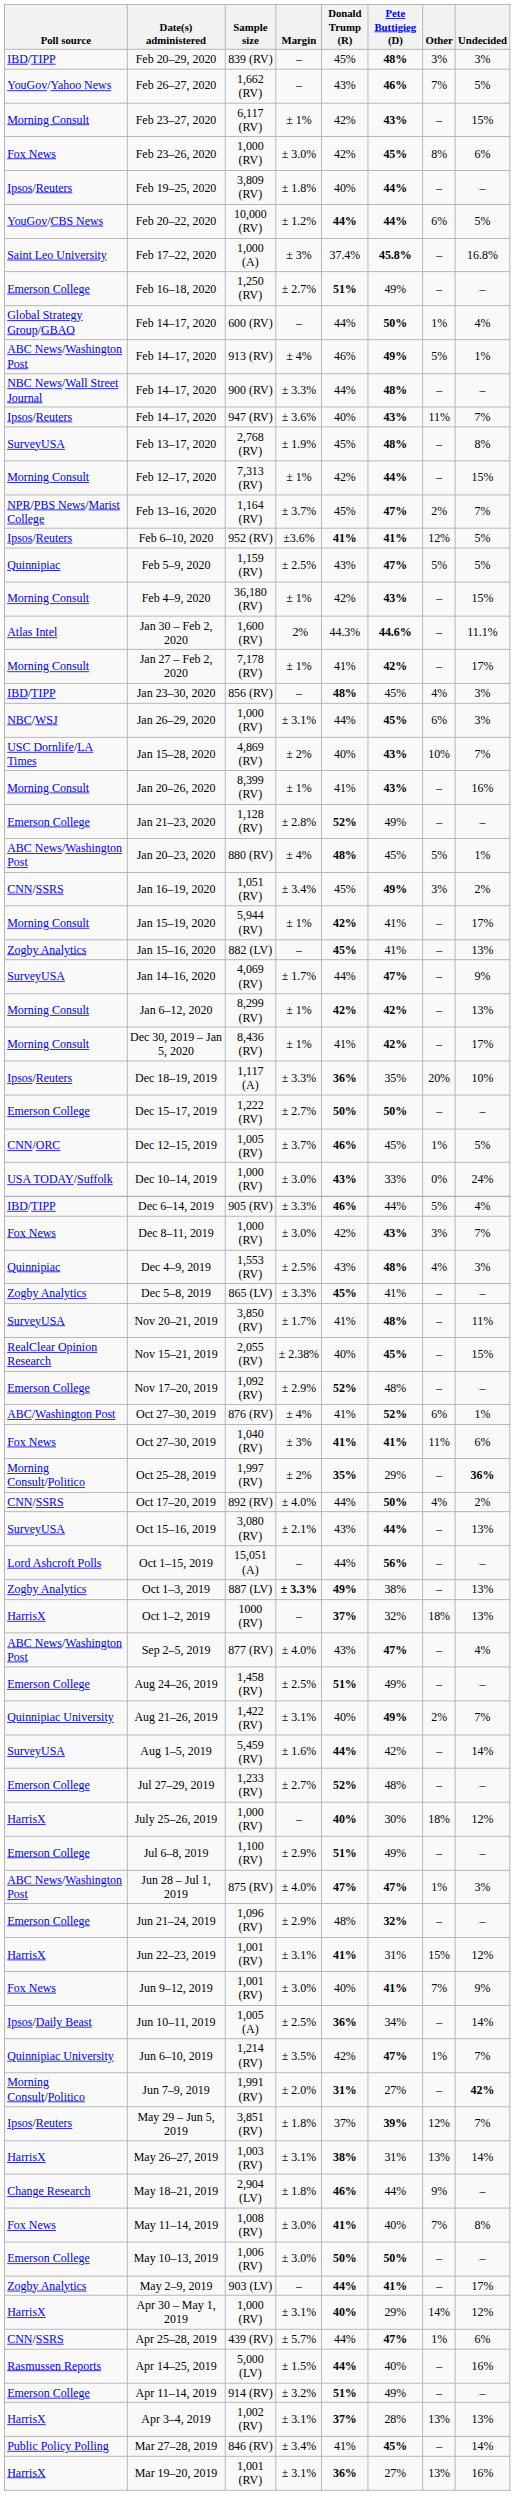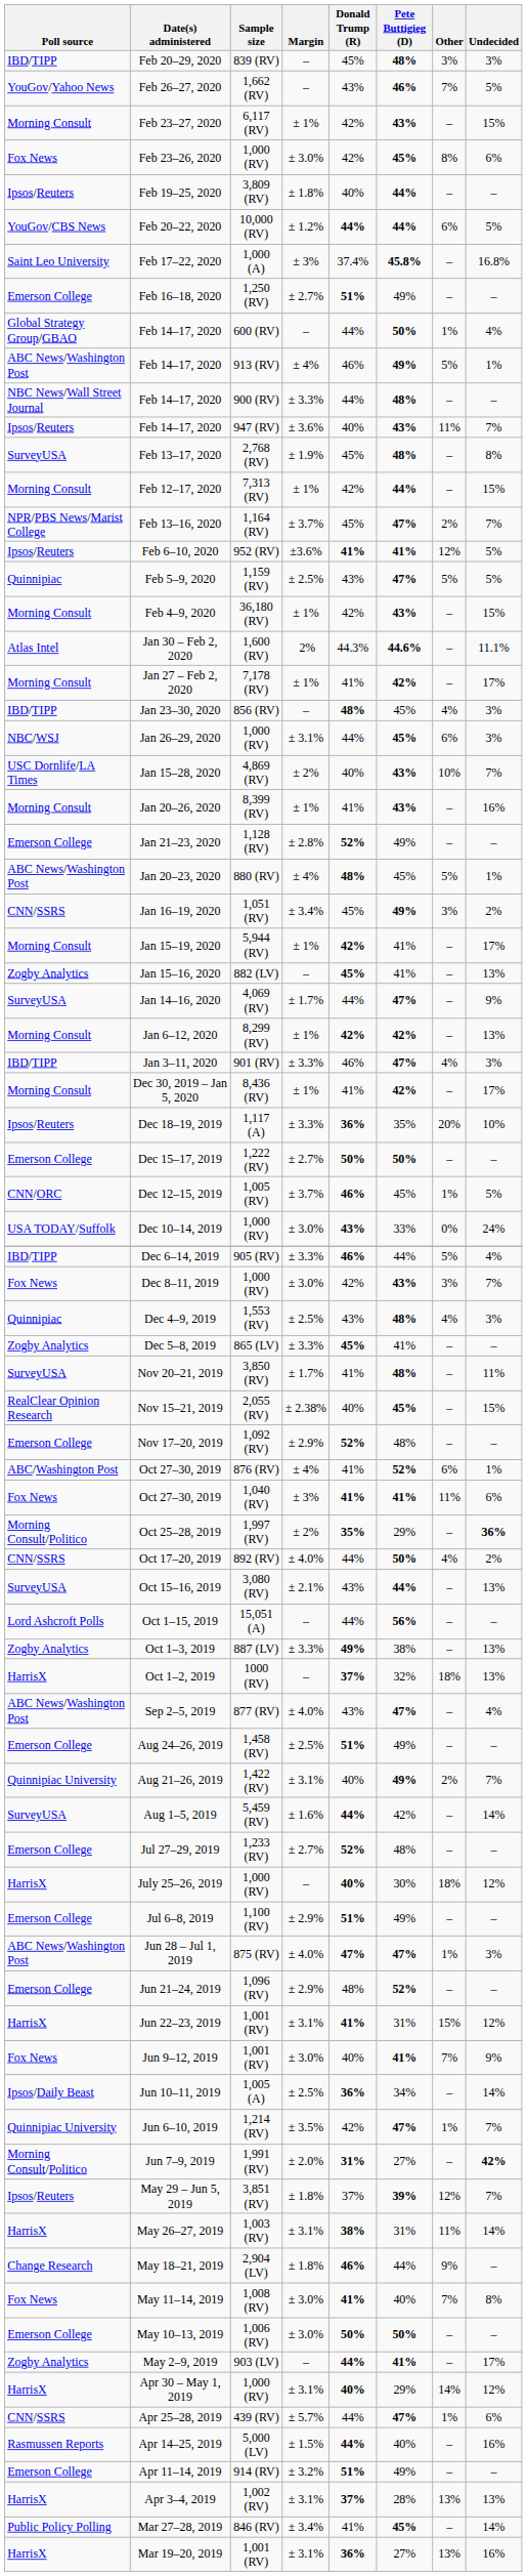 <table class="wikitable sortable" style="font-size:90%;text-align:center;">
 <tr valign=bottom style="font-size:90%;">
 <th>Poll source</th>
 <th>Date(s)<br>administered</th>
 <th>Sample<br>size</th>
 <th>Margin<br></th>
 <th>Donald<br>Trump (R)</th>
 <th><a href='#'>Pete<br>Buttigieg</a> (D)</th>
 <th>Other</th>
 <th>Undecided</th>
 </tr>
 <tr>
 <td style="text-align:left;"><a href='#'>IBD</a>/<a href='#'>TIPP</a></td>
 <td>Feb 20–29, 2020</td>
 <td>839 (RV)</td>
 <td>–</td>
 <td>45%</td>
 <td><strong>48%</strong></td>
 <td>3%</td>
 <td>3%</td>
 </tr>
 <tr>
 <td style="text-align:left;"><a href='#'>YouGov</a>/<a href='#'>Yahoo News</a></td>
 <td>Feb 26–27, 2020</td>
 <td>1,662 (RV)</td>
 <td>–</td>
 <td>43%</td>
 <td><strong>46%</strong></td>
 <td>7%</td>
 <td>5%</td>
 </tr>
 <tr>
 <td style="text-align:left;"><a href='#'>Morning Consult</a></td>
 <td>Feb 23–27, 2020</td>
 <td>6,117 (RV)</td>
 <td>± 1%</td>
 <td>42%</td>
 <td><strong>43%</strong></td>
 <td>–</td>
 <td>15%</td>
 </tr>
 <tr>
 <td style="text-align:left;"><a href='#'>Fox News</a></td>
 <td>Feb 23–26, 2020</td>
 <td>1,000 (RV)</td>
 <td>± 3.0%</td>
 <td>42%</td>
 <td><strong>45%</strong></td>
 <td>8%</td>
 <td>6%</td>
 </tr>
 <tr>
 <td style="text-align:left;"><a href='#'>Ipsos</a>/<a href='#'>Reuters</a></td>
 <td>Feb 19–25, 2020</td>
 <td>3,809 (RV)</td>
 <td>± 1.8%</td>
 <td>40%</td>
 <td><strong>44%</strong></td>
 <td>–</td>
 <td>–</td>
 </tr>
 <tr>
 <td style="text-align:left;"><a href='#'>YouGov</a>/<a href='#'>CBS News</a></td>
 <td>Feb 20–22, 2020</td>
 <td>10,000 (RV)</td>
 <td>± 1.2%</td>
 <td><strong>44%</strong></td>
 <td><strong>44%</strong></td>
 <td>6%</td>
 <td>5%</td>
 </tr>
 <tr>
 <td style="text-align:left;"><a href='#'>Saint Leo University</a></td>
 <td>Feb 17–22, 2020</td>
 <td>1,000 (A)</td>
 <td>± 3%</td>
 <td>37.4%</td>
 <td><strong>45.8%</strong></td>
 <td>–</td>
 <td>16.8%</td>
 </tr>
 <tr>
 <td style="text-align:left;"><a href='#'>Emerson College</a></td>
 <td>Feb 16–18, 2020</td>
 <td>1,250 (RV)</td>
 <td>± 2.7%</td>
 <td><strong>51%</strong></td>
 <td>49%</td>
 <td>–</td>
 <td>–</td>
 </tr>
 <tr>
 <td style="text-align:left;"><a href='#'>Global Strategy Group</a>/<a href='#'>GBAO</a></td>
 <td>Feb 14–17, 2020</td>
 <td>600 (RV)</td>
 <td>–</td>
 <td>44%</td>
 <td><strong>50%</strong></td>
 <td>1%</td>
 <td>4%</td>
 </tr>
 <tr>
 <td style="text-align:left;"><a href='#'>ABC News</a>/<a href='#'>Washington Post</a></td>
 <td>Feb 14–17, 2020</td>
 <td>913 (RV)</td>
 <td>± 4%</td>
 <td>46%</td>
 <td><strong>49%</strong></td>
 <td>5%</td>
 <td>1%</td>
 </tr>
 <tr>
 <td style="text-align:left;"><a href='#'>NBC News</a>/<a href='#'>Wall Street Journal</a></td>
 <td>Feb 14–17, 2020</td>
 <td>900 (RV)</td>
 <td>± 3.3%</td>
 <td>44%</td>
 <td><strong>48%</strong></td>
 <td>–</td>
 <td>–</td>
 </tr>
 <tr>
 <td style="text-align:left;"><a href='#'>Ipsos</a>/<a href='#'>Reuters</a></td>
 <td>Feb 14–17, 2020</td>
 <td>947 (RV)</td>
 <td>± 3.6%</td>
 <td>40%</td>
 <td><strong>43%</strong></td>
 <td>11%</td>
 <td>7%</td>
 </tr>
 <tr>
 <td style="text-align:left;"><a href='#'>SurveyUSA</a></td>
 <td>Feb 13–17, 2020</td>
 <td>2,768 (RV)</td>
 <td>± 1.9%</td>
 <td>45%</td>
 <td><strong>48%</strong></td>
 <td>–</td>
 <td>8%</td>
 </tr>
 <tr>
 <td style="text-align:left;"><a href='#'>Morning Consult</a></td>
 <td>Feb 12–17, 2020</td>
 <td>7,313 (RV)</td>
 <td>± 1%</td>
 <td>42%</td>
 <td><strong>44%</strong></td>
 <td>–</td>
 <td>15%</td>
 </tr>
 <tr>
 <td style="text-align:left;"><a href='#'>NPR</a>/<a href='#'>PBS News</a>/<a href='#'>Marist College</a></td>
 <td>Feb 13–16, 2020</td>
 <td>1,164 (RV)</td>
 <td>± 3.7%</td>
 <td>45%</td>
 <td><strong>47%</strong></td>
 <td>2%</td>
 <td>7%</td>
 </tr>
 <tr>
 <td style="text-align:left;"><a href='#'>Ipsos</a>/<a href='#'>Reuters</a></td>
 <td>Feb 6–10, 2020</td>
 <td>952 (RV)</td>
 <td>±3.6%</td>
 <td><strong>41%</strong></td>
 <td><strong>41%</strong></td>
 <td>12%</td>
 <td>5%</td>
 </tr>
 <tr>
 <td style="text-align:left;"><a href='#'>Quinnipiac</a></td>
 <td>Feb 5–9, 2020</td>
 <td>1,159 (RV)</td>
 <td>± 2.5%</td>
 <td>43%</td>
 <td><strong>47%</strong></td>
 <td>5%</td>
 <td>5%</td>
 </tr>
 <tr>
 <td style="text-align:left;"><a href='#'>Morning Consult</a></td>
 <td>Feb 4–9, 2020</td>
 <td>36,180 (RV)</td>
 <td>± 1%</td>
 <td>42%</td>
 <td><strong>43%</strong></td>
 <td>–</td>
 <td>15%</td>
 </tr>
 <tr>
 <td style="text-align:left;"><a href='#'>Atlas Intel</a></td>
 <td>Jan 30 – Feb 2, 2020</td>
 <td>1,600 (RV)</td>
 <td> 2%</td>
 <td>44.3%</td>
 <td><strong>44.6%</strong></td>
 <td>–</td>
 <td>11.1%</td>
 </tr>
 <tr>
 <td style="text-align:left;"><a href='#'>Morning Consult</a></td>
 <td>Jan 27 – Feb 2, 2020</td>
 <td>7,178 (RV)</td>
 <td>± 1%</td>
 <td>41%</td>
 <td><strong>42%</strong></td>
 <td>–</td>
 <td>17%</td>
 </tr>
 <tr>
 <td style="text-align:left;"><a href='#'>IBD</a>/<a href='#'>TIPP</a></td>
 <td>Jan 23–30, 2020</td>
 <td>856 (RV)</td>
 <td>–</td>
 <td><strong>48%</strong></td>
 <td>45%</td>
 <td>4%</td>
 <td>3%</td>
 </tr>
 <tr>
 <td style="text-align:left;"><a href='#'>NBC</a>/<a href='#'>WSJ</a></td>
 <td>Jan 26–29, 2020</td>
 <td>1,000 (RV)</td>
 <td>± 3.1%</td>
 <td>44%</td>
 <td><strong>45%</strong></td>
 <td>6%</td>
 <td>3%</td>
 </tr>
 <tr>
 <td style="text-align:left;"><a href='#'>USC Dornlife</a>/<a href='#'>LA Times</a></td>
 <td>Jan 15–28, 2020</td>
 <td>4,869 (RV)</td>
 <td>± 2%</td>
 <td>40%</td>
 <td><strong>43%</strong></td>
 <td>10%</td>
 <td>7%</td>
 </tr>
 <tr>
 <td style="text-align:left;"><a href='#'>Morning Consult</a></td>
 <td>Jan 20–26, 2020</td>
 <td>8,399 (RV)</td>
 <td>± 1%</td>
 <td>41%</td>
 <td><strong>43%</strong></td>
 <td>–</td>
 <td>16%</td>
 </tr>
 <tr>
 <td style="text-align:left;"><a href='#'>Emerson College</a></td>
 <td>Jan 21–23, 2020</td>
 <td>1,128 (RV)</td>
 <td>± 2.8%</td>
 <td><strong>52%</strong></td>
 <td>49%</td>
 <td>–</td>
 <td>–</td>
 </tr>
 <tr>
 <td style="text-align:left;"><a href='#'>ABC News</a>/<a href='#'>Washington Post</a></td>
 <td>Jan 20–23, 2020</td>
 <td>880 (RV)</td>
 <td>± 4%</td>
 <td><strong>48%</strong></td>
 <td>45%</td>
 <td>5%</td>
 <td>1%</td>
 </tr>
 <tr>
 <td style="text-align:left;"><a href='#'>CNN</a>/<a href='#'>SSRS</a></td>
 <td>Jan 16–19, 2020</td>
 <td>1,051 (RV)</td>
 <td>± 3.4%</td>
 <td>45%</td>
 <td><strong>49%</strong></td>
 <td>3%</td>
 <td>2%</td>
 </tr>
 <tr>
 <td style="text-align:left;"><a href='#'>Morning Consult</a></td>
 <td>Jan 15–19, 2020</td>
 <td>5,944 (RV)</td>
 <td>± 1%</td>
 <td><strong>42%</strong></td>
 <td>41%</td>
 <td>–</td>
 <td>17%</td>
 </tr>
 <tr>
 <td style="text-align:left;"><a href='#'>Zogby Analytics</a></td>
 <td>Jan 15–16, 2020</td>
 <td>882 (LV)</td>
 <td>–</td>
 <td><strong>45%</strong></td>
 <td>41%</td>
 <td>–</td>
 <td>13%</td>
 </tr>
 <tr>
 <td style="text-align:left;"><a href='#'>SurveyUSA</a></td>
 <td>Jan 14–16, 2020</td>
 <td>4,069 (RV)</td>
 <td>± 1.7%</td>
 <td>44%</td>
 <td><strong>47%</strong></td>
 <td>–</td>
 <td>9%</td>
 </tr>
 <tr>
 <td style="text-align:left;"><a href='#'>Morning Consult</a></td>
 <td>Jan 6–12, 2020</td>
 <td>8,299 (RV)</td>
 <td>± 1%</td>
 <td><strong>42%</strong></td>
 <td><strong>42%</strong></td>
 <td>–</td>
 <td>13%</td>
 </tr>
 <tr>
+<td style="text-align:left;"><a href='#'>IBD</a>/<a href='#'>TIPP</a></td>
+<td>Jan 3–11, 2020</td>
+<td>901 (RV)</td>
+<td>± 3.3%</td>
+<td>46%</td>
+<td><strong>47%</strong></td>
+<td>4%</td>
+<td>3%</td>
+</tr>
+<tr>
 <td style="text-align:left;"><a href='#'>Morning Consult</a></td>
 <td>Dec 30, 2019 – Jan 5, 2020</td>
 <td>8,436 (RV)</td>
 <td>± 1%</td>
 <td>41%</td>
 <td><strong>42%</strong></td>
 <td>–</td>
 <td>17%</td>
 </tr>
 <tr>
 <td style="text-align:left;"><a href='#'>Ipsos</a>/<a href='#'>Reuters</a></td>
 <td>Dec 18–19, 2019</td>
 <td>1,117 (A)</td>
 <td>± 3.3%</td>
 <td><strong>36%</strong></td>
 <td>35%</td>
 <td>20%</td>
 <td>10%</td>
 </tr>
 <tr>
 <td style="text-align:left;"><a href='#'>Emerson College</a></td>
 <td>Dec 15–17, 2019</td>
 <td>1,222 (RV)</td>
 <td>± 2.7%</td>
 <td><strong>50%</strong></td>
 <td><strong>50%</strong></td>
 <td>–</td>
 <td>–</td>
 </tr>
 <tr>
 <td style="text-align:left;"><a href='#'>CNN</a>/<a href='#'>ORC</a></td>
 <td>Dec 12–15, 2019</td>
 <td>1,005 (RV)</td>
 <td>± 3.7%</td>
 <td><strong>46%</strong></td>
 <td>45%</td>
 <td>1%</td>
 <td>5%</td>
 </tr>
 <tr>
 <td style="text-align:left;"><a href='#'>USA TODAY</a>/<a href='#'>Suffolk</a></td>
 <td>Dec 10–14, 2019</td>
 <td>1,000 (RV)</td>
 <td>± 3.0%</td>
 <td><strong>43%</strong></td>
 <td>33%</td>
 <td>0%</td>
 <td>24%</td>
 </tr>
 <tr>
 </tr>
 <tr>
 <td style="text-align:left;"><a href='#'>IBD</a>/<a href='#'>TIPP</a></td>
 <td>Dec 6–14, 2019</td>
 <td>905 (RV)</td>
 <td>± 3.3%</td>
 <td><strong>46%</strong></td>
 <td>44%</td>
 <td>5%</td>
 <td>4%</td>
 </tr>
 <tr>
 <td style="text-align:left;"><a href='#'>Fox News</a></td>
 <td>Dec 8–11, 2019</td>
 <td>1,000 (RV)</td>
 <td>± 3.0%</td>
 <td>42%</td>
 <td><strong>43%</strong></td>
 <td>3%</td>
 <td>7%</td>
 </tr>
 <tr>
 <td style="text-align:left;"><a href='#'>Quinnipiac</a></td>
 <td>Dec 4–9, 2019</td>
 <td>1,553 (RV)</td>
 <td>± 2.5%</td>
 <td>43%</td>
 <td><strong>48%</strong></td>
 <td>4%</td>
 <td>3%</td>
 </tr>
 <tr>
 <td style="text-align:left;"><a href='#'>Zogby Analytics</a></td>
 <td>Dec 5–8, 2019</td>
 <td>865 (LV)</td>
 <td>± 3.3%</td>
 <td><strong>45%</strong></td>
 <td>41%</td>
 <td>–</td>
 <td>–</td>
 </tr>
 <tr>
 <td style="text-align:left;"><a href='#'>SurveyUSA</a></td>
 <td>Nov 20–21, 2019</td>
 <td>3,850 (RV)</td>
 <td>± 1.7%</td>
 <td>41%</td>
 <td><strong>48%</strong></td>
 <td>–</td>
 <td>11%</td>
 </tr>
 <tr>
 <td style="text-align:left;"><a href='#'>RealClear Opinion Research</a></td>
 <td>Nov 15–21, 2019</td>
 <td>2,055 (RV)</td>
 <td>± 2.38%</td>
 <td>40%</td>
 <td><strong>45%</strong></td>
 <td>–</td>
 <td>15%</td>
 </tr>
 <tr>
 <td style="text-align:left;"><a href='#'>Emerson College</a></td>
 <td>Nov 17–20, 2019</td>
 <td>1,092 (RV)</td>
 <td>± 2.9%</td>
 <td><strong>52%</strong></td>
 <td>48%</td>
 <td>–</td>
 <td>–</td>
 </tr>
 <tr>
 <td style="text-align:left;"><a href='#'>ABC</a>/<a href='#'>Washington Post</a></td>
 <td>Oct 27–30, 2019</td>
 <td>876 (RV)</td>
 <td>± 4%</td>
 <td>41%</td>
 <td><strong>52%</strong></td>
 <td>6% </td>
 <td>1%</td>
 </tr>
 <tr>
 <td style="text-align:left;"><a href='#'>Fox News</a></td>
 <td>Oct 27–30, 2019</td>
 <td>1,040 (RV)</td>
 <td>± 3%</td>
 <td><strong>41%</strong></td>
 <td><strong>41%</strong></td>
 <td>11%</td>
 <td>6%</td>
 </tr>
 <tr>
 <td style="text-align:left;"><a href='#'>Morning Consult</a>/<a href='#'>Politico</a></td>
 <td>Oct 25–28, 2019</td>
 <td>1,997 (RV)</td>
 <td>± 2%</td>
 <td><strong>35%</strong></td>
 <td>29%</td>
 <td>–</td>
 <td><strong>36%</strong></td>
 </tr>
 <tr>
 <td style="text-align:left;"><a href='#'>CNN</a>/<a href='#'>SSRS</a></td>
 <td>Oct 17–20, 2019</td>
 <td>892 (RV)</td>
 <td>± 4.0%</td>
 <td>44%</td>
 <td><strong>50%</strong></td>
 <td>4%</td>
 <td>2%</td>
 </tr>
 <tr>
 <td style="text-align:left;"><a href='#'>SurveyUSA</a></td>
 <td>Oct 15–16, 2019</td>
 <td>3,080 (RV)</td>
 <td>± 2.1%</td>
 <td>43%</td>
 <td><strong>44%</strong></td>
 <td>–</td>
 <td>13%</td>
 </tr>
 <tr>
 <td style="text-align:left;"><a href='#'>Lord Ashcroft Polls</a></td>
 <td>Oct 1–15, 2019</td>
 <td>15,051 (A)</td>
 <td>–</td>
 <td>44%</td>
 <td><strong>56%</strong></td>
 <td>–</td>
 <td>–</td>
 </tr>
 <tr>
 <td style="text-align:left;"><a href='#'>Zogby Analytics</a></td>
 <td>Oct 1–3, 2019</td>
 <td>887 (LV)</td>
-<td><strong>± 3.3%</strong></td>
+<td>± 3.3%</td>
 <td><strong>49%</strong></td>
 <td>38%</td>
 <td>–</td>
 <td>13%</td>
 </tr>
 <tr>
 <td style="text-align:left;"><a href='#'>HarrisX</a></td>
 <td>Oct 1–2, 2019</td>
 <td>1000 (RV)</td>
 <td>–</td>
 <td><strong>37%</strong></td>
 <td>32%</td>
 <td>18%</td>
 <td>13%</td>
 </tr>
 <tr>
 <td style="text-align:left;"><a href='#'>ABC News</a>/<a href='#'>Washington Post</a></td>
 <td>Sep 2–5, 2019</td>
 <td>877 (RV)</td>
 <td>± 4.0%</td>
 <td>43%</td>
 <td><strong>47%</strong></td>
 <td>–</td>
 <td>4%</td>
 </tr>
 <tr>
 <td style="text-align:left;"><a href='#'>Emerson College</a></td>
 <td>Aug 24–26, 2019</td>
 <td>1,458 (RV)</td>
 <td>± 2.5%</td>
 <td><strong>51%</strong></td>
 <td>49%</td>
 <td>–</td>
 <td>–</td>
 </tr>
 <tr>
 <td style="text-align:left;"><a href='#'>Quinnipiac University</a></td>
 <td>Aug 21–26, 2019</td>
 <td>1,422 (RV)</td>
 <td>± 3.1%</td>
 <td>40%</td>
 <td><strong>49%</strong></td>
 <td>2%</td>
 <td>7%</td>
 </tr>
 <tr>
 <td style="text-align:left;"><a href='#'>SurveyUSA</a></td>
 <td>Aug 1–5, 2019</td>
 <td>5,459 (RV)</td>
 <td>± 1.6%</td>
 <td><strong>44%</strong></td>
 <td>42%</td>
 <td>–</td>
 <td>14%</td>
 </tr>
 <tr>
 <td style="text-align:left;"><a href='#'>Emerson College</a></td>
 <td>Jul 27–29, 2019</td>
 <td>1,233 (RV)</td>
 <td>± 2.7%</td>
 <td><strong>52%</strong></td>
 <td>48%</td>
 <td>–</td>
 <td>–</td>
 </tr>
 <tr>
 <td style="text-align:left;"><a href='#'>HarrisX</a></td>
 <td>July 25–26, 2019</td>
 <td>1,000 (RV)</td>
 <td>–</td>
 <td><strong>40%</strong></td>
 <td>30%</td>
 <td>18%</td>
 <td>12%</td>
 </tr>
 <tr>
 <td style="text-align:left;"><a href='#'>Emerson College</a></td>
 <td>Jul 6–8, 2019</td>
 <td>1,100 (RV)</td>
 <td>± 2.9%</td>
 <td><strong>51%</strong></td>
 <td>49%</td>
 <td>–</td>
 <td>–</td>
 </tr>
 <tr>
 <td style="text-align:left;"><a href='#'>ABC News</a>/<a href='#'>Washington Post</a></td>
 <td>Jun 28 – Jul 1, 2019</td>
 <td>875 (RV)</td>
 <td>± 4.0%</td>
 <td><strong>47%</strong></td>
 <td><strong>47%</strong></td>
 <td>1%</td>
 <td>3%</td>
 </tr>
 <tr>
 <td style="text-align:left;"><a href='#'>Emerson College</a></td>
 <td>Jun 21–24, 2019</td>
 <td>1,096 (RV)</td>
 <td>± 2.9%</td>
 <td>48%</td>
-<td><strong>32%</strong></td>
+<td><strong>52%</strong></td>
 <td>–</td>
 <td>–</td>
 </tr>
 <tr>
 <td style="text-align:left;"><a href='#'>HarrisX</a></td>
 <td>Jun 22–23, 2019</td>
 <td>1,001 (RV)</td>
 <td>± 3.1%</td>
 <td><strong>41%</strong></td>
 <td>31%</td>
 <td>15%</td>
 <td>12%</td>
 </tr>
 <tr>
 <td style="text-align:left;"><a href='#'>Fox News</a></td>
 <td>Jun 9–12, 2019</td>
 <td>1,001 (RV)</td>
 <td>± 3.0%</td>
 <td>40%</td>
 <td><strong>41%</strong></td>
 <td>7%</td>
 <td>9%</td>
 </tr>
 <tr>
 <td style="text-align:left;"><a href='#'>Ipsos</a>/<a href='#'>Daily Beast</a></td>
 <td>Jun 10–11, 2019</td>
 <td>1,005 (A)</td>
 <td>± 2.5%</td>
 <td><strong>36%</strong></td>
 <td>34%</td>
 <td>–</td>
 <td>14%</td>
 </tr>
 <tr>
 <td style="text-align:left;"><a href='#'>Quinnipiac University</a></td>
 <td>Jun 6–10, 2019</td>
 <td>1,214 (RV)</td>
 <td>± 3.5%</td>
 <td>42%</td>
 <td><strong>47%</strong></td>
 <td>1%</td>
 <td>7%</td>
 </tr>
 <tr>
 <td style="text-align:left;"><a href='#'>Morning Consult</a>/<a href='#'>Politico</a></td>
 <td>Jun 7–9, 2019</td>
 <td>1,991 (RV)</td>
 <td>± 2.0%</td>
 <td><strong>31%</strong></td>
 <td>27%</td>
 <td>–</td>
 <td><strong>42%</strong></td>
 </tr>
 <tr>
 <td style="text-align:left;"><a href='#'>Ipsos</a>/<a href='#'>Reuters</a></td>
 <td>May 29 – Jun 5, 2019</td>
 <td>3,851 (RV)</td>
 <td>± 1.8%</td>
 <td>37%</td>
 <td><strong>39%</strong></td>
 <td>12%</td>
 <td>7%</td>
 </tr>
 <tr>
 <td style="text-align:left;"><a href='#'>HarrisX</a></td>
 <td>May 26–27, 2019</td>
 <td>1,003 (RV)</td>
 <td>± 3.1%</td>
 <td><strong>38%</strong></td>
 <td>31%</td>
-<td>13%</td>
+<td>11%</td>
 <td>14%</td>
 </tr>
 <tr>
 <td style="text-align:left;"><a href='#'>Change Research</a></td>
 <td>May 18–21, 2019</td>
 <td>2,904 (LV)</td>
 <td>± 1.8%</td>
 <td><strong>46%</strong></td>
 <td>44%</td>
 <td>9%</td>
 <td>–</td>
 </tr>
 <tr>
 <td style="text-align:left;"><a href='#'>Fox News</a></td>
 <td>May 11–14, 2019</td>
 <td>1,008 (RV)</td>
 <td>± 3.0%</td>
 <td><strong>41%</strong></td>
 <td>40%</td>
 <td>7%</td>
 <td>8%</td>
 </tr>
 <tr>
 <td style="text-align:left;"><a href='#'>Emerson College</a></td>
 <td>May 10–13, 2019</td>
 <td>1,006 (RV)</td>
 <td>± 3.0%</td>
 <td><strong>50%</strong></td>
 <td><strong>50%</strong></td>
 <td>–</td>
 <td>–</td>
 </tr>
 <tr>
 <td style="text-align:left;"><a href='#'>Zogby Analytics</a></td>
 <td>May 2–9, 2019</td>
 <td>903 (LV)</td>
 <td>–</td>
 <td><strong>44%</strong></td>
 <td><strong>41%</strong></td>
 <td>–</td>
 <td>17%</td>
 </tr>
 <tr>
 <td style="text-align:left;"><a href='#'>HarrisX</a></td>
 <td>Apr 30 – May 1, 2019</td>
 <td>1,000 (RV)</td>
 <td>± 3.1%</td>
 <td><strong>40%</strong></td>
 <td>29%</td>
 <td>14%</td>
 <td>12%</td>
 </tr>
 <tr>
 <td style="text-align:left;"><a href='#'>CNN</a>/<a href='#'>SSRS</a></td>
 <td>Apr 25–28, 2019</td>
 <td>439 (RV)</td>
 <td>± 5.7%</td>
 <td>44%</td>
 <td><strong>47%</strong></td>
 <td>1%</td>
 <td>6%</td>
 </tr>
 <tr>
 <td style="text-align:left;"><a href='#'>Rasmussen Reports</a></td>
 <td>Apr 14–25, 2019</td>
 <td>5,000 (LV)</td>
 <td>± 1.5%</td>
 <td><strong>44%</strong></td>
 <td>40%</td>
 <td>–</td>
 <td>16%</td>
 </tr>
 <tr>
 <td style="text-align:left;"><a href='#'>Emerson College</a></td>
 <td>Apr 11–14, 2019</td>
 <td>914 (RV)</td>
 <td>± 3.2%</td>
 <td><strong>51%</strong></td>
 <td>49%</td>
 <td>–</td>
 <td>–</td>
 </tr>
 <tr>
 <td style="text-align:left;"><a href='#'>HarrisX</a></td>
 <td>Apr 3–4, 2019</td>
 <td>1,002 (RV)</td>
 <td>± 3.1%</td>
 <td><strong>37%</strong></td>
 <td>28%</td>
 <td>13%</td>
 <td>13%</td>
 </tr>
 <tr>
 <td style="text-align:left;"><a href='#'>Public Policy Polling</a></td>
 <td>Mar 27–28, 2019</td>
 <td>846 (RV)</td>
 <td>± 3.4%</td>
 <td>41%</td>
 <td><strong>45%</strong></td>
 <td>–</td>
 <td>14%</td>
 </tr>
 <tr>
 <td style="text-align:left;"><a href='#'>HarrisX</a></td>
 <td>Mar 19–20, 2019</td>
 <td>1,001 (RV)</td>
 <td>± 3.1%</td>
 <td><strong>36%</strong></td>
 <td>27%</td>
 <td>13%</td>
 <td>16%</td>
 </tr>
 </table>
